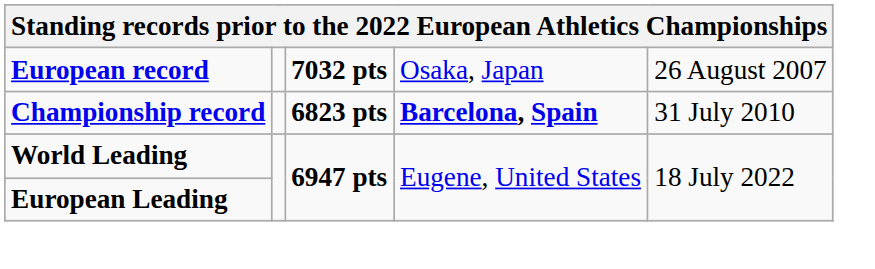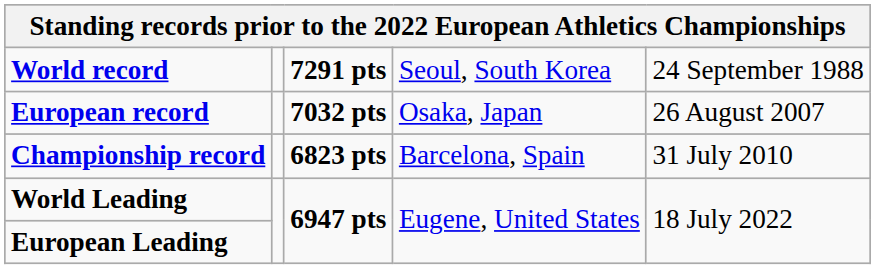 <table class="wikitable">
 <tr>
 <th colspan="5">Standing records prior to the 2022 European Athletics Championships</th>
+</tr>
+<tr>
+<td><strong><a href='#'>World record</a></strong></td>
+<td></td>
+<td><strong>7291 pts</strong></td>
+<td><a href='#'>Seoul</a>, <a href='#'>South Korea</a></td>
+<td>24 September 1988</td>
 </tr>
 <tr>
 <td><strong><a href='#'>European record</a></strong></td>
 <td></td>
 <td><strong>7032 pts</strong></td>
 <td><a href='#'>Osaka</a>, <a href='#'>Japan</a></td>
 <td>26 August 2007</td>
 </tr>
 <tr>
 <td><strong><a href='#'>Championship record</a></strong></td>
 <td></td>
 <td><strong>6823 pts</strong></td>
-<td><strong><a href='#'>Barcelona</a>, <a href='#'>Spain</a></strong></td>
+<td><a href='#'>Barcelona</a>, <a href='#'>Spain</a></td>
 <td>31 July 2010</td>
 </tr>
 <tr>
 <td><strong>World Leading</strong></td>
 <td rowspan=2></td>
 <td rowspan=2><strong>6947 pts</strong></td>
 <td rowspan=2><a href='#'>Eugene</a>, <a href='#'>United States</a></td>
 <td rowspan=2>18 July 2022</td>
 </tr>
 <tr>
 <td><strong>European Leading</strong></td>
 </tr>
 </table>
